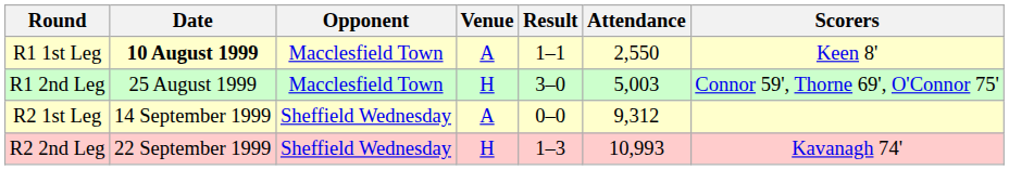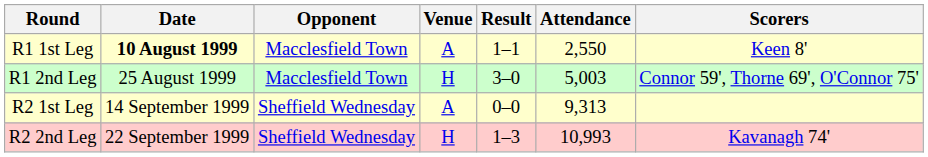 <table class= "wikitable " style="font-size:100%; text-align:center">
 <tr>
 <th>Round</th>
 <th>Date</th>
 <th>Opponent</th>
 <th>Venue</th>
 <th>Result</th>
 <th>Attendance</th>
 <th>Scorers</th>
 </tr>
 <tr style="background: #FFFFCC;">
 <td>R1 1st Leg</td>
 <td><strong>10 August 1999</strong></td>
 <td><a href='#'>Macclesfield Town</a></td>
 <td><a href='#'>A</a></td>
 <td>1–1</td>
 <td>2,550</td>
 <td><a href='#'>Keen</a> 8'</td>
 </tr>
 <tr style="background: #CCFFCC;">
 <td>R1 2nd Leg</td>
 <td>25 August 1999</td>
 <td><a href='#'>Macclesfield Town</a></td>
 <td><a href='#'>H</a></td>
 <td>3–0</td>
 <td>5,003</td>
 <td><a href='#'>Connor</a> 59', <a href='#'>Thorne</a> 69', <a href='#'>O'Connor</a> 75'</td>
 </tr>
 <tr style="background: #FFFFCC;">
 <td>R2 1st Leg</td>
 <td>14 September 1999</td>
 <td><a href='#'>Sheffield Wednesday</a></td>
 <td><a href='#'>A</a></td>
 <td>0–0</td>
-<td>9,312</td>
+<td>9,313</td>
 <td></td>
 </tr>
 <tr style="background: #FFCCCC;">
 <td>R2 2nd Leg</td>
 <td>22 September 1999</td>
 <td><a href='#'>Sheffield Wednesday</a></td>
 <td><a href='#'>H</a></td>
 <td>1–3</td>
 <td>10,993</td>
 <td><a href='#'>Kavanagh</a> 74'</td>
 </tr>
 </table>
